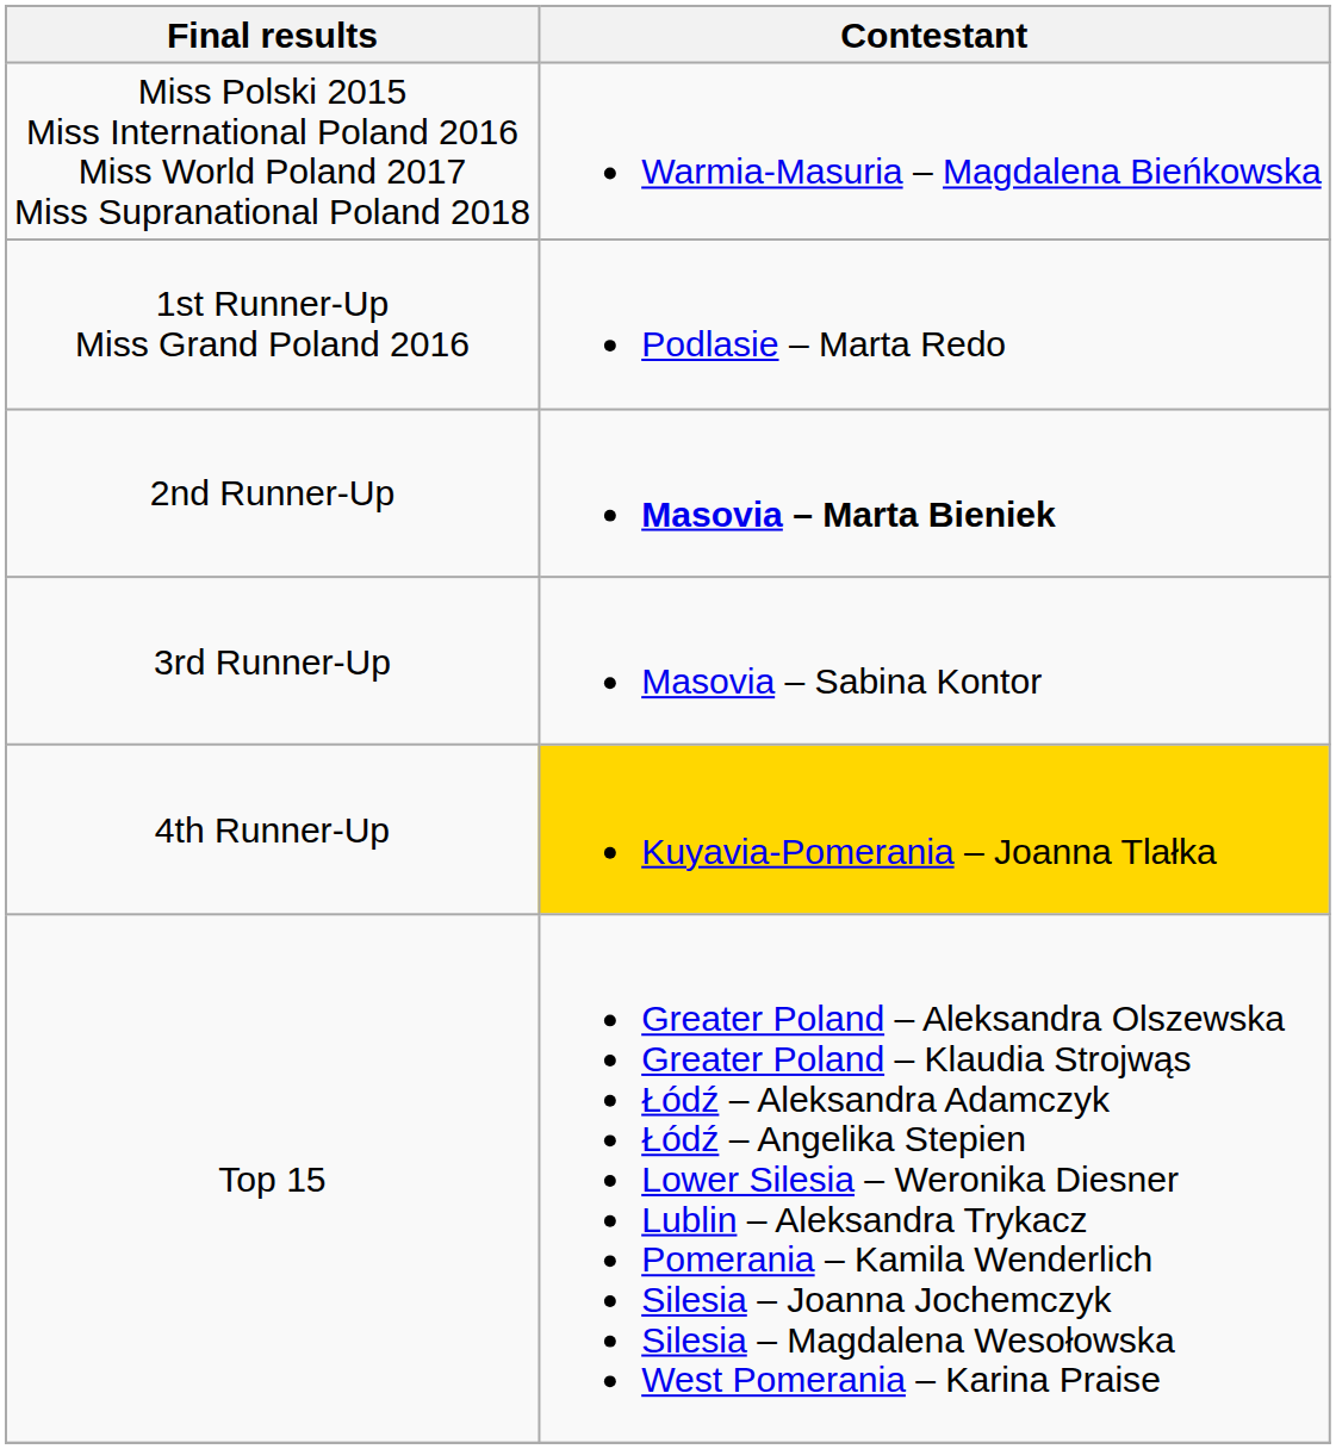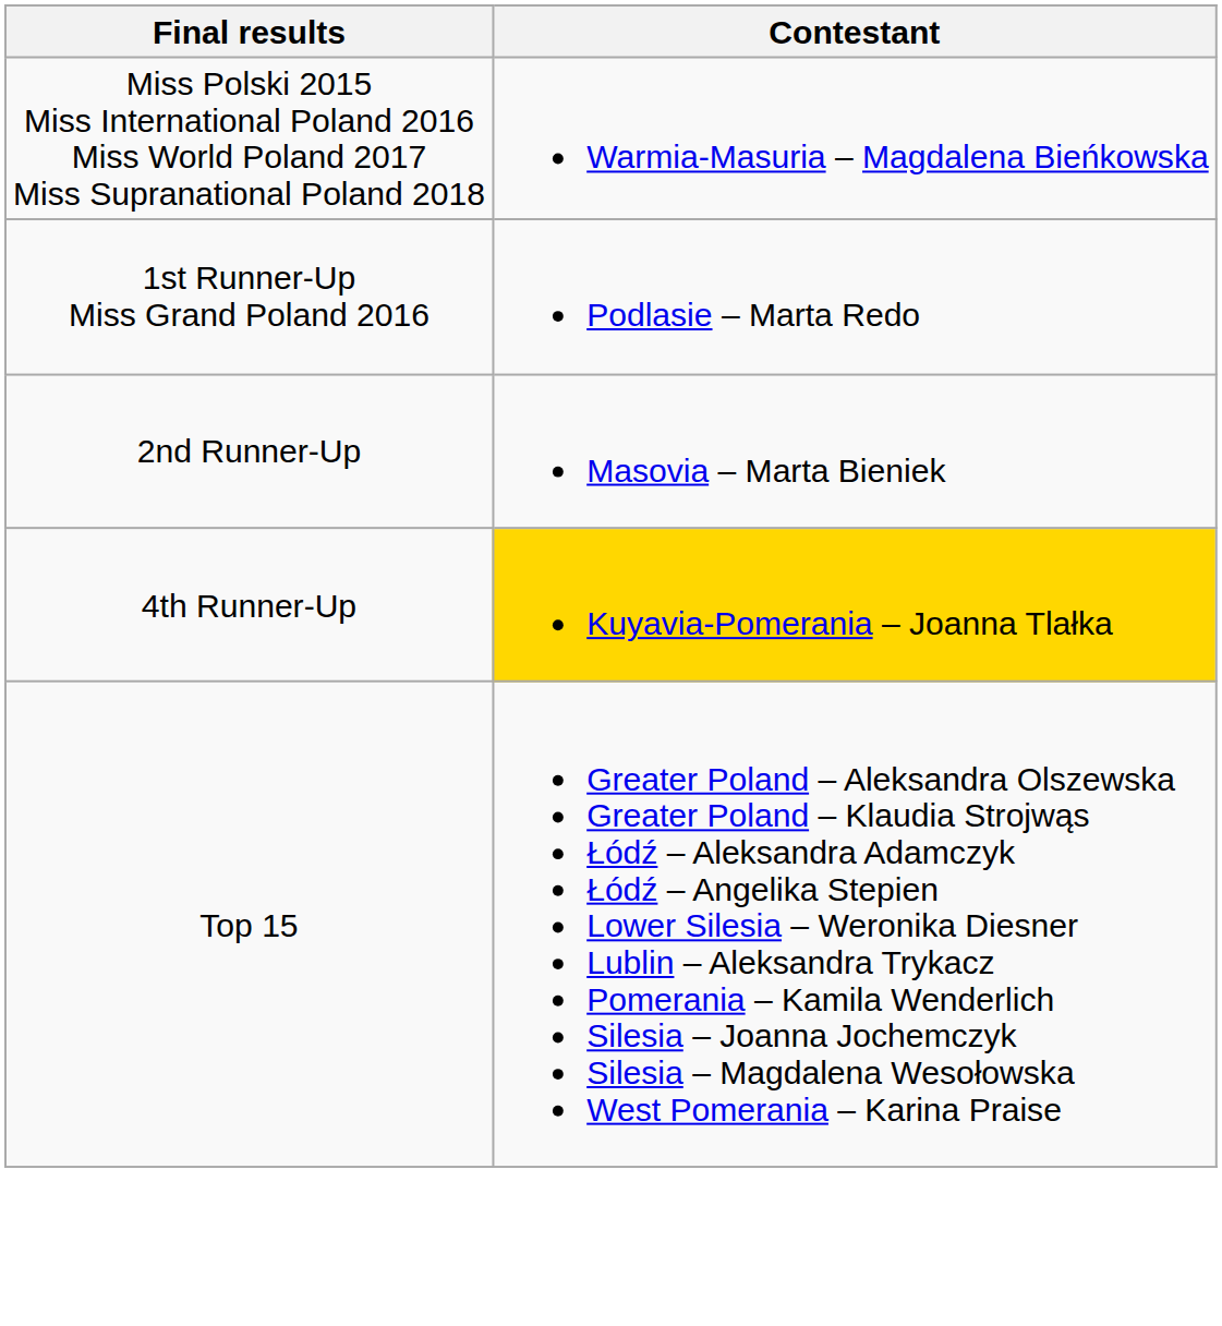 <table class="wikitable sortable" style="font-size: 95%;">
 <tr>
 <th>Final results</th>
 <th>Contestant</th>
 </tr>
 <tr>
 <td style="text-align:center;">Miss Polski 2015<br>Miss International Poland 2016<br>Miss World Poland 2017<br>Miss Supranational Poland 2018</td>
 <td><br><ul><li><a href='#'>Warmia-Masuria</a> – <a href='#'>Magdalena Bieńkowska</a></li></ul></td>
 </tr>
 <tr>
 <td style="text-align:center;">1st Runner-Up<br>Miss Grand Poland 2016</td>
 <td><br><ul><li><a href='#'>Podlasie</a> – Marta Redo</li></ul></td>
 </tr>
 <tr>
 <td style="text-align:center;">2nd Runner-Up</td>
-<td><strong><br><ul><li><a href='#'>Masovia</a> – Marta Bieniek</li></ul></strong></td>
-</tr>
-<tr>
-<td style="text-align:center;">3rd Runner-Up</td>
-<td><br><ul><li><a href='#'>Masovia</a> – Sabina Kontor</li></ul></td>
+<td><br><ul><li><a href='#'>Masovia</a> – Marta Bieniek</li></ul></td>
 </tr>
 <tr>
 <td style="text-align:center;">4th Runner-Up</td>
 <td style="background: gold;"><br><ul><li><a href='#'>Kuyavia-Pomerania</a> – Joanna Tlałka</li></ul></td>
 </tr>
 <tr>
 <td style="text-align:center;">Top 15</td>
 <td><br><ul><li><a href='#'>Greater Poland</a> – Aleksandra Olszewska</li><li><a href='#'>Greater Poland</a> – Klaudia Strojwąs</li><li><a href='#'>Łódź</a> – Aleksandra Adamczyk</li><li><a href='#'>Łódź</a> – Angelika Stepien</li><li><a href='#'>Lower Silesia</a> – Weronika Diesner</li><li><a href='#'>Lublin</a> – Aleksandra Trykacz</li><li><a href='#'>Pomerania</a> – Kamila Wenderlich</li><li><a href='#'>Silesia</a> – Joanna Jochemczyk</li><li><a href='#'>Silesia</a> – Magdalena Wesołowska</li><li><a href='#'>West Pomerania</a> – Karina Praise</li></ul></td>
 </tr>
 <tr>
 </tr>
 </table>
